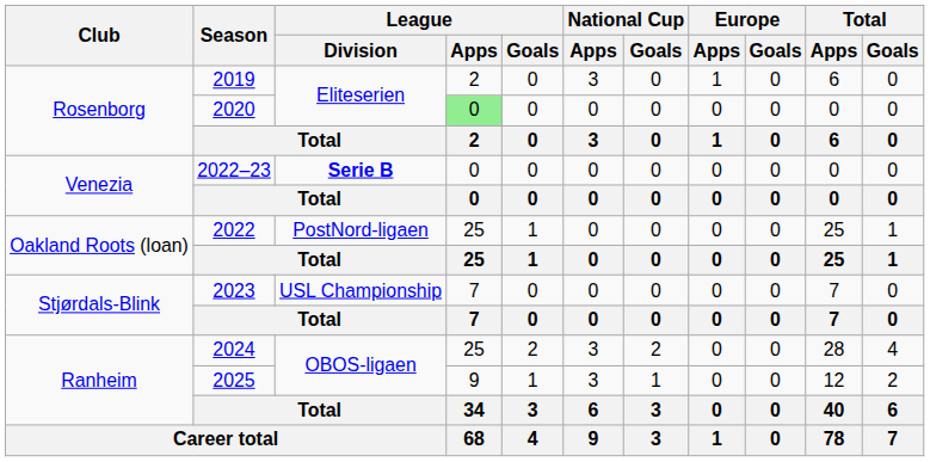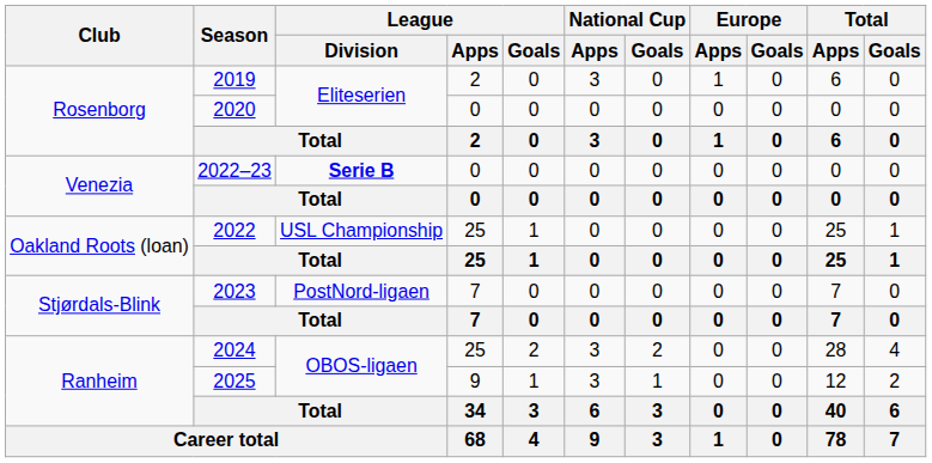 <table class="wikitable" style="text-align: center;">
 <tr>
 <th rowspan="2">Club</th>
 <th rowspan="2">Season</th>
 <th colspan="3">League</th>
 <th colspan="2">National Cup</th>
 <th colspan="2">Europe</th>
 <th colspan="2">Total</th>
 </tr>
 <tr>
 <th>Division</th>
 <th>Apps</th>
 <th>Goals</th>
 <th>Apps</th>
 <th>Goals</th>
 <th>Apps</th>
 <th>Goals</th>
 <th>Apps</th>
 <th>Goals</th>
 </tr>
 <tr>
 <td rowspan="3"><a href='#'>Rosenborg</a></td>
 <td><a href='#'>2019</a></td>
 <td rowspan="2"><a href='#'>Eliteserien</a></td>
 <td>2</td>
 <td>0</td>
 <td>3</td>
 <td>0</td>
 <td>1</td>
 <td>0</td>
 <td>6</td>
 <td>0</td>
 </tr>
 <tr>
 <td><a href='#'>2020</a></td>
-<td style="background: lightgreen;">0</td>
+<td>0</td>
 <td>0</td>
 <td>0</td>
 <td>0</td>
 <td>0</td>
 <td>0</td>
 <td>0</td>
 <td>0</td>
 </tr>
 <tr>
 <th colspan="2">Total</th>
 <th>2</th>
 <th>0</th>
 <th>3</th>
 <th>0</th>
 <th>1</th>
 <th>0</th>
 <th>6</th>
 <th>0</th>
 </tr>
 <tr>
 <td rowspan="2"><a href='#'>Venezia</a></td>
 <td><a href='#'>2022–23</a></td>
 <td rowspan="1"><strong><a href='#'>Serie B</a></strong></td>
 <td>0</td>
 <td>0</td>
 <td>0</td>
 <td>0</td>
 <td>0</td>
 <td>0</td>
 <td>0</td>
 <td>0</td>
 </tr>
 <tr>
 <th colspan="2">Total</th>
 <th>0</th>
 <th>0</th>
 <th>0</th>
 <th>0</th>
 <th>0</th>
 <th>0</th>
 <th>0</th>
 <th>0</th>
 </tr>
 <tr>
 <td rowspan="2"><a href='#'>Oakland Roots</a> (loan)</td>
 <td><a href='#'>2022</a></td>
-<td rowspan="1"><a href='#'>PostNord-ligaen</a></td>
+<td rowspan="1"><a href='#'>USL Championship</a></td>
 <td>25</td>
 <td>1</td>
 <td>0</td>
 <td>0</td>
 <td>0</td>
 <td>0</td>
 <td>25</td>
 <td>1</td>
 </tr>
 <tr>
 <th colspan="2">Total</th>
 <th>25</th>
 <th>1</th>
 <th>0</th>
 <th>0</th>
 <th>0</th>
 <th>0</th>
 <th>25</th>
 <th>1</th>
 </tr>
 <tr>
 <td rowspan="2"><a href='#'>Stjørdals-Blink</a></td>
 <td><a href='#'>2023</a></td>
-<td rowspan="1"><a href='#'>USL Championship</a></td>
+<td rowspan="1"><a href='#'>PostNord-ligaen</a></td>
 <td>7</td>
 <td>0</td>
 <td>0</td>
 <td>0</td>
 <td>0</td>
 <td>0</td>
 <td>7</td>
 <td>0</td>
 </tr>
 <tr>
 <th colspan="2">Total</th>
 <th>7</th>
 <th>0</th>
 <th>0</th>
 <th>0</th>
 <th>0</th>
 <th>0</th>
 <th>7</th>
 <th>0</th>
 </tr>
 <tr>
 <td rowspan="3"><a href='#'>Ranheim</a></td>
 <td><a href='#'>2024</a></td>
 <td rowspan="2"><a href='#'>OBOS-ligaen</a></td>
 <td>25</td>
 <td>2</td>
 <td>3</td>
 <td>2</td>
 <td>0</td>
 <td>0</td>
 <td>28</td>
 <td>4</td>
 </tr>
 <tr>
 <td><a href='#'>2025</a></td>
 <td>9</td>
 <td>1</td>
 <td>3</td>
 <td>1</td>
 <td>0</td>
 <td>0</td>
 <td>12</td>
 <td>2</td>
 </tr>
 <tr>
 <th colspan="2">Total</th>
 <th>34</th>
 <th>3</th>
 <th>6</th>
 <th>3</th>
 <th>0</th>
 <th>0</th>
 <th>40</th>
 <th>6</th>
 </tr>
 <tr>
 <th colspan="3">Career total</th>
 <th>68</th>
 <th>4</th>
 <th>9</th>
 <th>3</th>
 <th>1</th>
 <th>0</th>
 <th>78</th>
 <th>7</th>
 </tr>
 </table>
